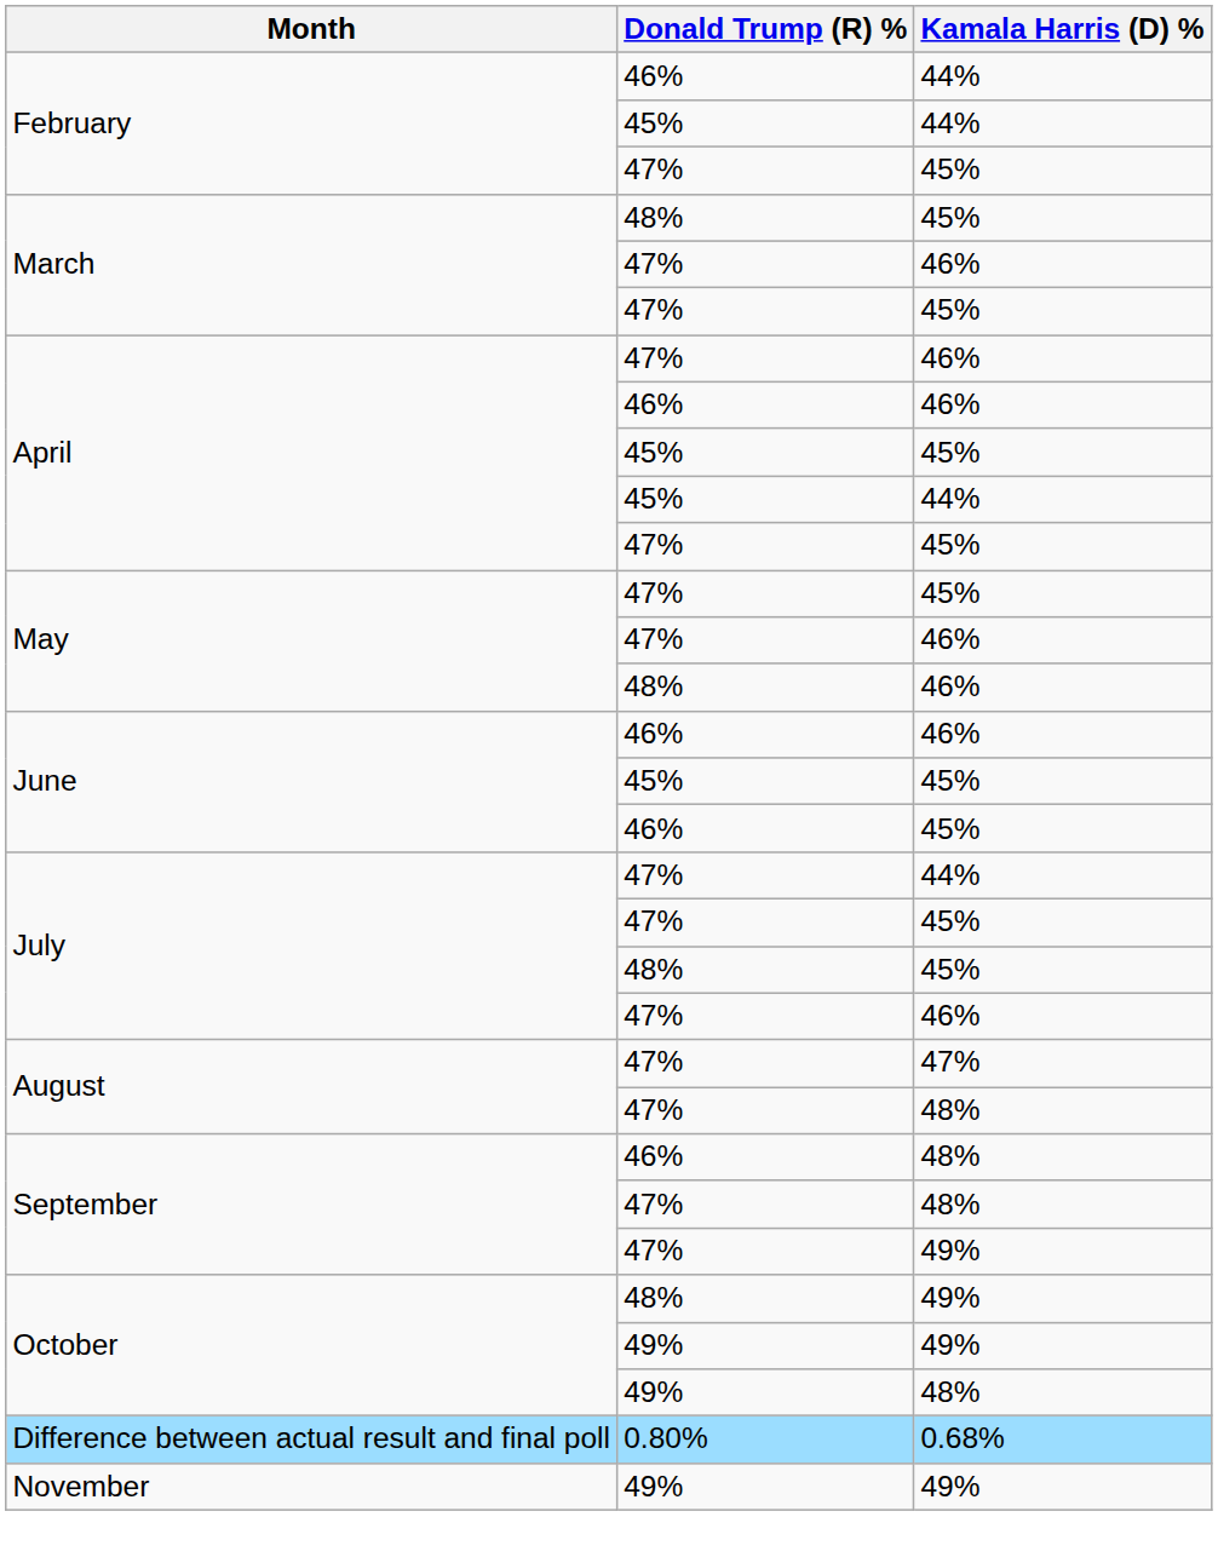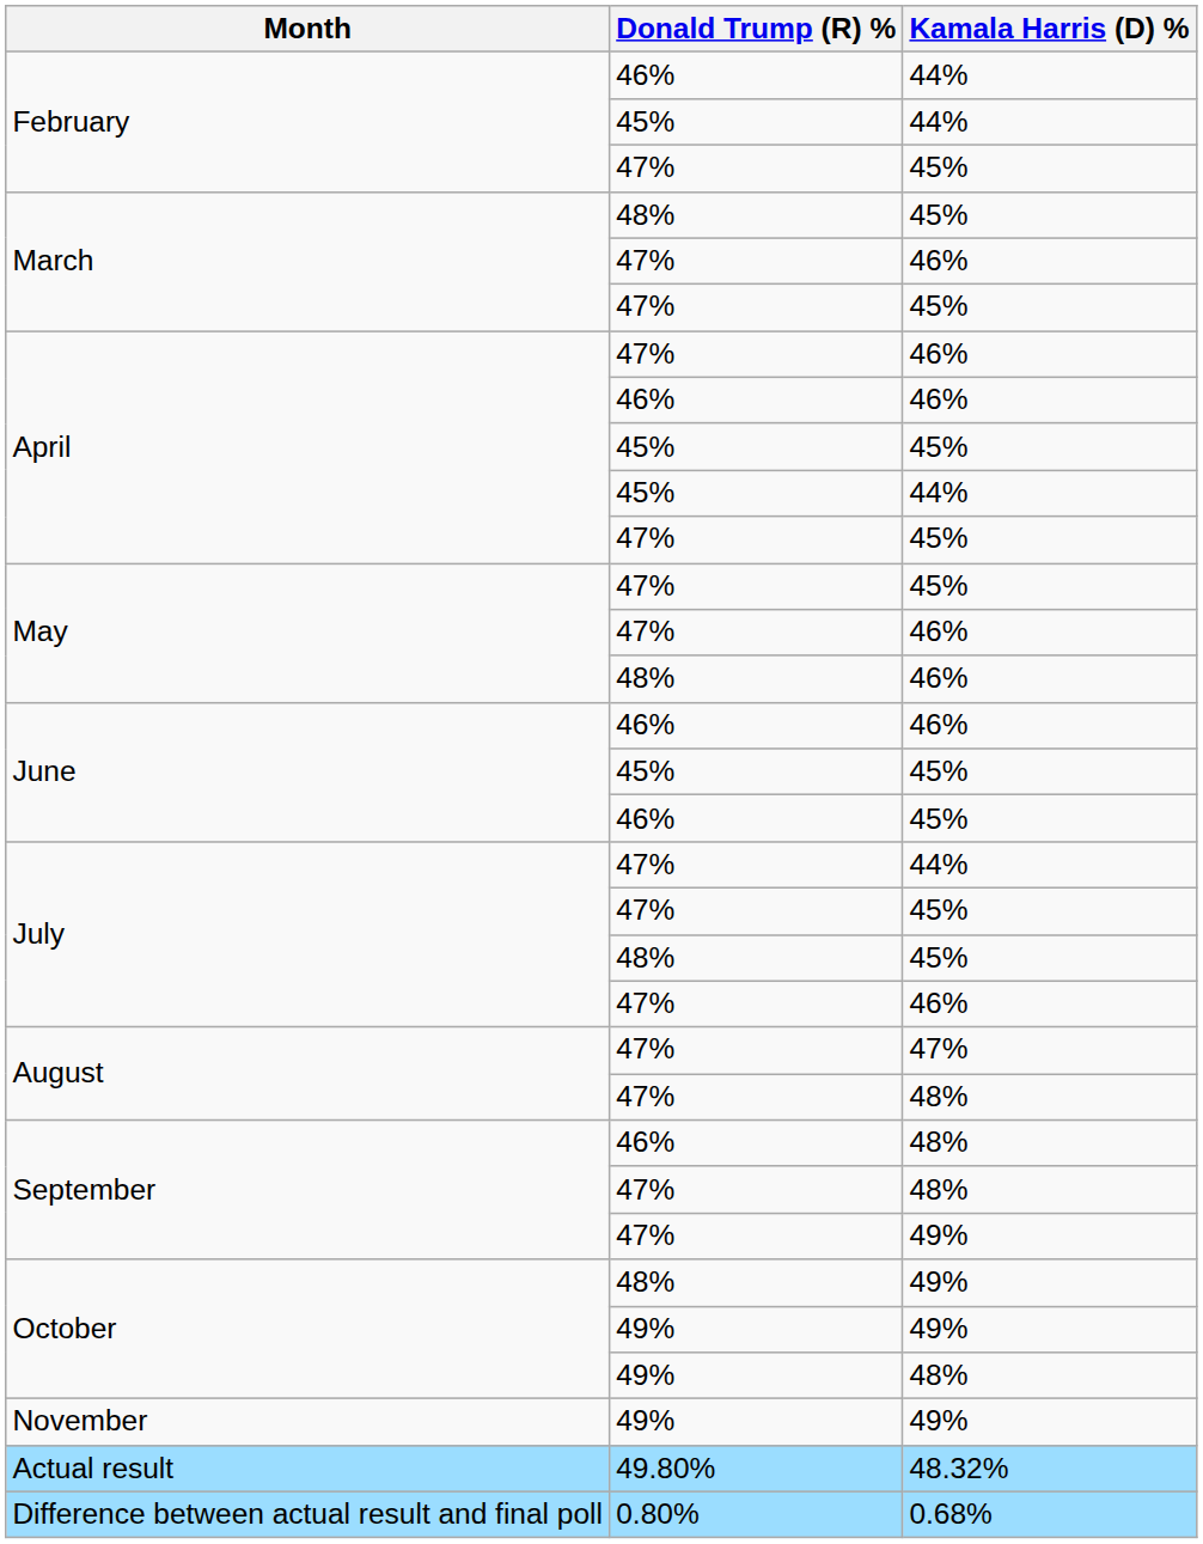 <table class="wikitable">
 <tr>
 <th>Month</th>
 <th><a href='#'>Donald Trump</a> (R) %</th>
 <th><a href='#'>Kamala Harris</a>  (D) %</th>
 </tr>
 <tr>
 <td rowspan="3">February</td>
 <td>46%</td>
 <td>44%</td>
 </tr>
 <tr>
 <td>45%</td>
 <td>44%</td>
 </tr>
 <tr>
 <td>47%</td>
 <td>45%</td>
 </tr>
 <tr>
 <td rowspan="3">March</td>
 <td>48%</td>
 <td>45%</td>
 </tr>
 <tr>
 <td>47%</td>
 <td>46%</td>
 </tr>
 <tr>
 <td>47%</td>
 <td>45%</td>
 </tr>
 <tr>
 <td rowspan="5">April</td>
 <td>47%</td>
 <td>46%</td>
 </tr>
 <tr>
 <td>46%</td>
 <td>46%</td>
 </tr>
 <tr>
 <td>45%</td>
 <td>45%</td>
 </tr>
 <tr>
 <td>45%</td>
 <td>44%</td>
 </tr>
 <tr>
 <td>47%</td>
 <td>45%</td>
 </tr>
 <tr>
 <td rowspan="3">May</td>
 <td>47%</td>
 <td>45%</td>
 </tr>
 <tr>
 <td>47%</td>
 <td>46%</td>
 </tr>
 <tr>
 <td>48%</td>
 <td>46%</td>
 </tr>
 <tr>
 <td rowspan="3">June</td>
 <td>46%</td>
 <td>46%</td>
 </tr>
 <tr>
 <td>45%</td>
 <td>45%</td>
 </tr>
 <tr>
 <td>46%</td>
 <td>45%</td>
 </tr>
 <tr>
 <td rowspan="4">July</td>
 <td>47%</td>
 <td>44%</td>
 </tr>
 <tr>
 <td>47%</td>
 <td>45%</td>
 </tr>
 <tr>
 <td>48%</td>
 <td>45%</td>
 </tr>
 <tr>
 <td>47%</td>
 <td>46%</td>
 </tr>
 <tr>
 <td rowspan="2">August</td>
 <td>47%</td>
 <td>47%</td>
 </tr>
 <tr>
 <td>47%</td>
 <td>48%</td>
 </tr>
 <tr>
 <td rowspan="3">September</td>
 <td>46%</td>
 <td>48%</td>
 </tr>
 <tr>
 <td>47%</td>
 <td>48%</td>
 </tr>
 <tr>
 <td>47%</td>
 <td>49%</td>
 </tr>
 <tr>
 <td rowspan="3">October</td>
 <td>48%</td>
 <td>49%</td>
 </tr>
 <tr>
 <td>49%</td>
 <td>49%</td>
 </tr>
 <tr>
 <td>49%</td>
 <td>48%</td>
 </tr>
+<tr>
+<td>November</td>
+<td>49%</td>
+<td>49%</td>
+</tr>
+<tr style="background:#9bddff;">
+<td>Actual result</td>
+<td>49.80%</td>
+<td>48.32%</td>
+</tr>
 <tr style="background:#9bddff;">
 <td>Difference between actual result and final poll</td>
 <td>0.80%</td>
 <td>0.68%</td>
 </tr>
-<tr>
-<td>November</td>
-<td>49%</td>
-<td>49%</td>
-</tr>
 </table>
